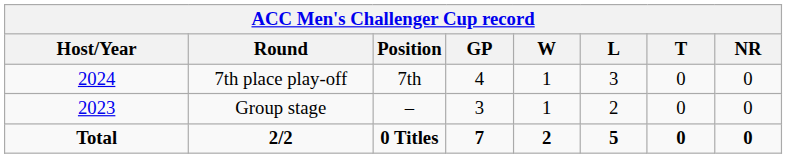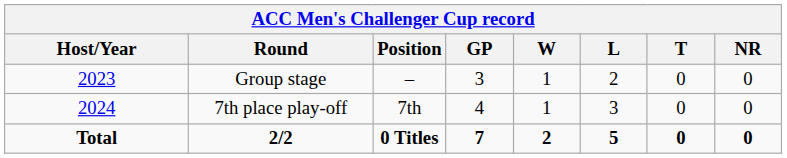 <table class="wikitable" style="text-align: center;">
 <tr>
 <th colspan=8><a href='#'>ACC Men's Challenger Cup record</a></th>
 </tr>
 <tr>
 <th width=150>Host/Year</th>
 <th width=150>Round</th>
 <th width=50>Position</th>
 <th width=50>GP</th>
 <th width=50>W</th>
 <th width=50>L</th>
 <th width=50>T</th>
 <th width=50>NR</th>
 </tr>
 <tr>
+<td> <a href='#'>2023</a></td>
+<td>Group stage</td>
+<td>–</td>
+<td>3</td>
+<td>1</td>
+<td>2</td>
+<td>0</td>
+<td>0</td>
+</tr>
+<tr>
 <td> <a href='#'>2024</a></td>
 <td>7th place play-off</td>
 <td>7th</td>
 <td>4</td>
 <td>1</td>
 <td>3</td>
-<td>0</td>
-<td>0</td>
-</tr>
-<tr>
-<td> <a href='#'>2023</a></td>
-<td>Group stage</td>
-<td>–</td>
-<td>3</td>
-<td>1</td>
-<td>2</td>
 <td>0</td>
 <td>0</td>
 </tr>
 <tr>
 <td><strong>Total</strong></td>
 <td><strong>2/2</strong></td>
 <td><strong>0 Titles</strong></td>
 <td><strong>7</strong></td>
 <td><strong>2</strong></td>
 <td><strong>5</strong></td>
 <td><strong>0</strong></td>
 <td><strong>0</strong></td>
 </tr>
 </table>
